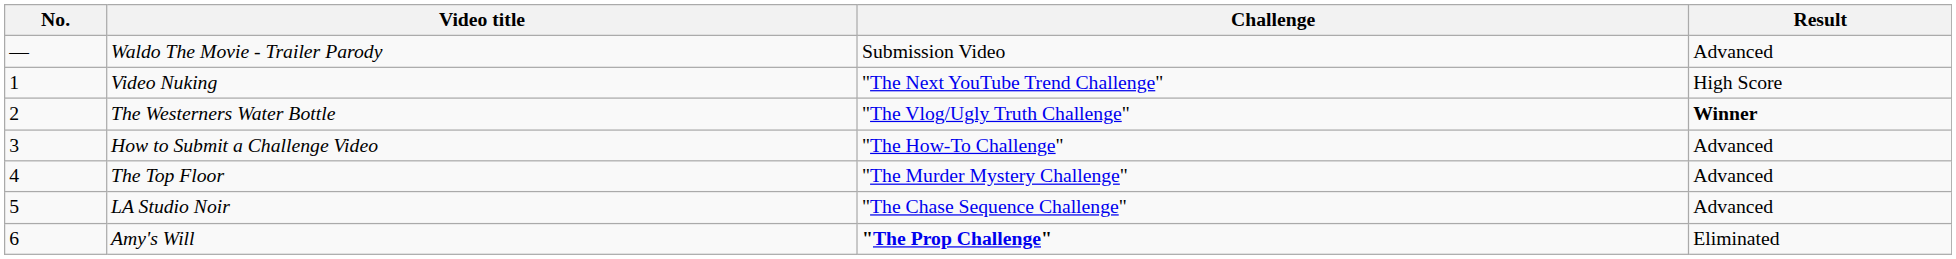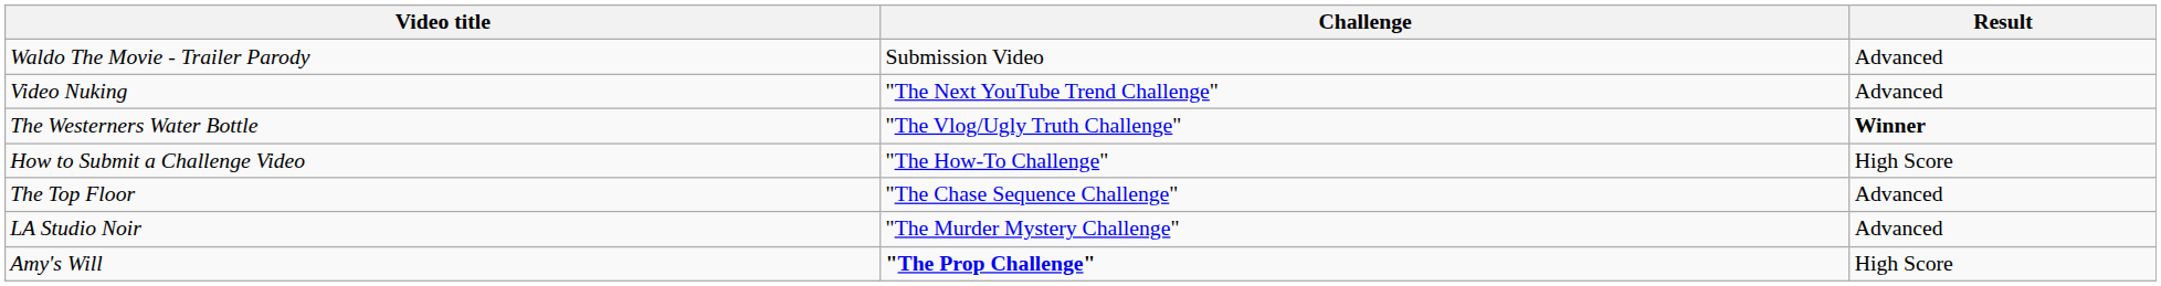 <table class="wikitable" width="100%">
 <tr>
-<th>No.</th>
 <th>Video title</th>
 <th>Challenge</th>
 <th>Result</th>
 </tr>
 <tr>
-<td>—</td>
 <td><em>Waldo The Movie - Trailer Parody</em></td>
 <td>Submission Video</td>
 <td>Advanced</td>
 </tr>
 <tr>
-<td>1</td>
 <td><em>Video Nuking</em></td>
 <td>"<a href='#'>The Next YouTube Trend Challenge</a>"</td>
-<td>High Score</td>
+<td>Advanced</td>
 </tr>
 <tr>
-<td>2</td>
 <td><em>The Westerners Water Bottle</em></td>
 <td>"<a href='#'>The Vlog/Ugly Truth Challenge</a>"</td>
 <td><strong>Winner</strong></td>
 </tr>
 <tr>
-<td>3</td>
 <td><em>How to Submit a Challenge Video</em></td>
 <td>"<a href='#'>The How-To Challenge</a>"</td>
+<td>High Score</td>
+</tr>
+<tr>
+<td><em>The Top Floor</em></td>
+<td>"<a href='#'>The Chase Sequence Challenge</a>"</td>
 <td>Advanced</td>
 </tr>
 <tr>
-<td>4</td>
-<td><em>The Top Floor</em></td>
+<td><em>LA Studio Noir</em></td>
 <td>"<a href='#'>The Murder Mystery Challenge</a>"</td>
 <td>Advanced</td>
 </tr>
 <tr>
-<td>5</td>
-<td><em>LA Studio Noir</em></td>
-<td>"<a href='#'>The Chase Sequence Challenge</a>"</td>
-<td>Advanced</td>
-</tr>
-<tr>
-<td>6</td>
 <td><em>Amy's Will</em></td>
 <td><strong>"<a href='#'>The Prop Challenge</a>"</strong></td>
-<td>Eliminated</td>
+<td>High Score</td>
 </tr>
 </table>
